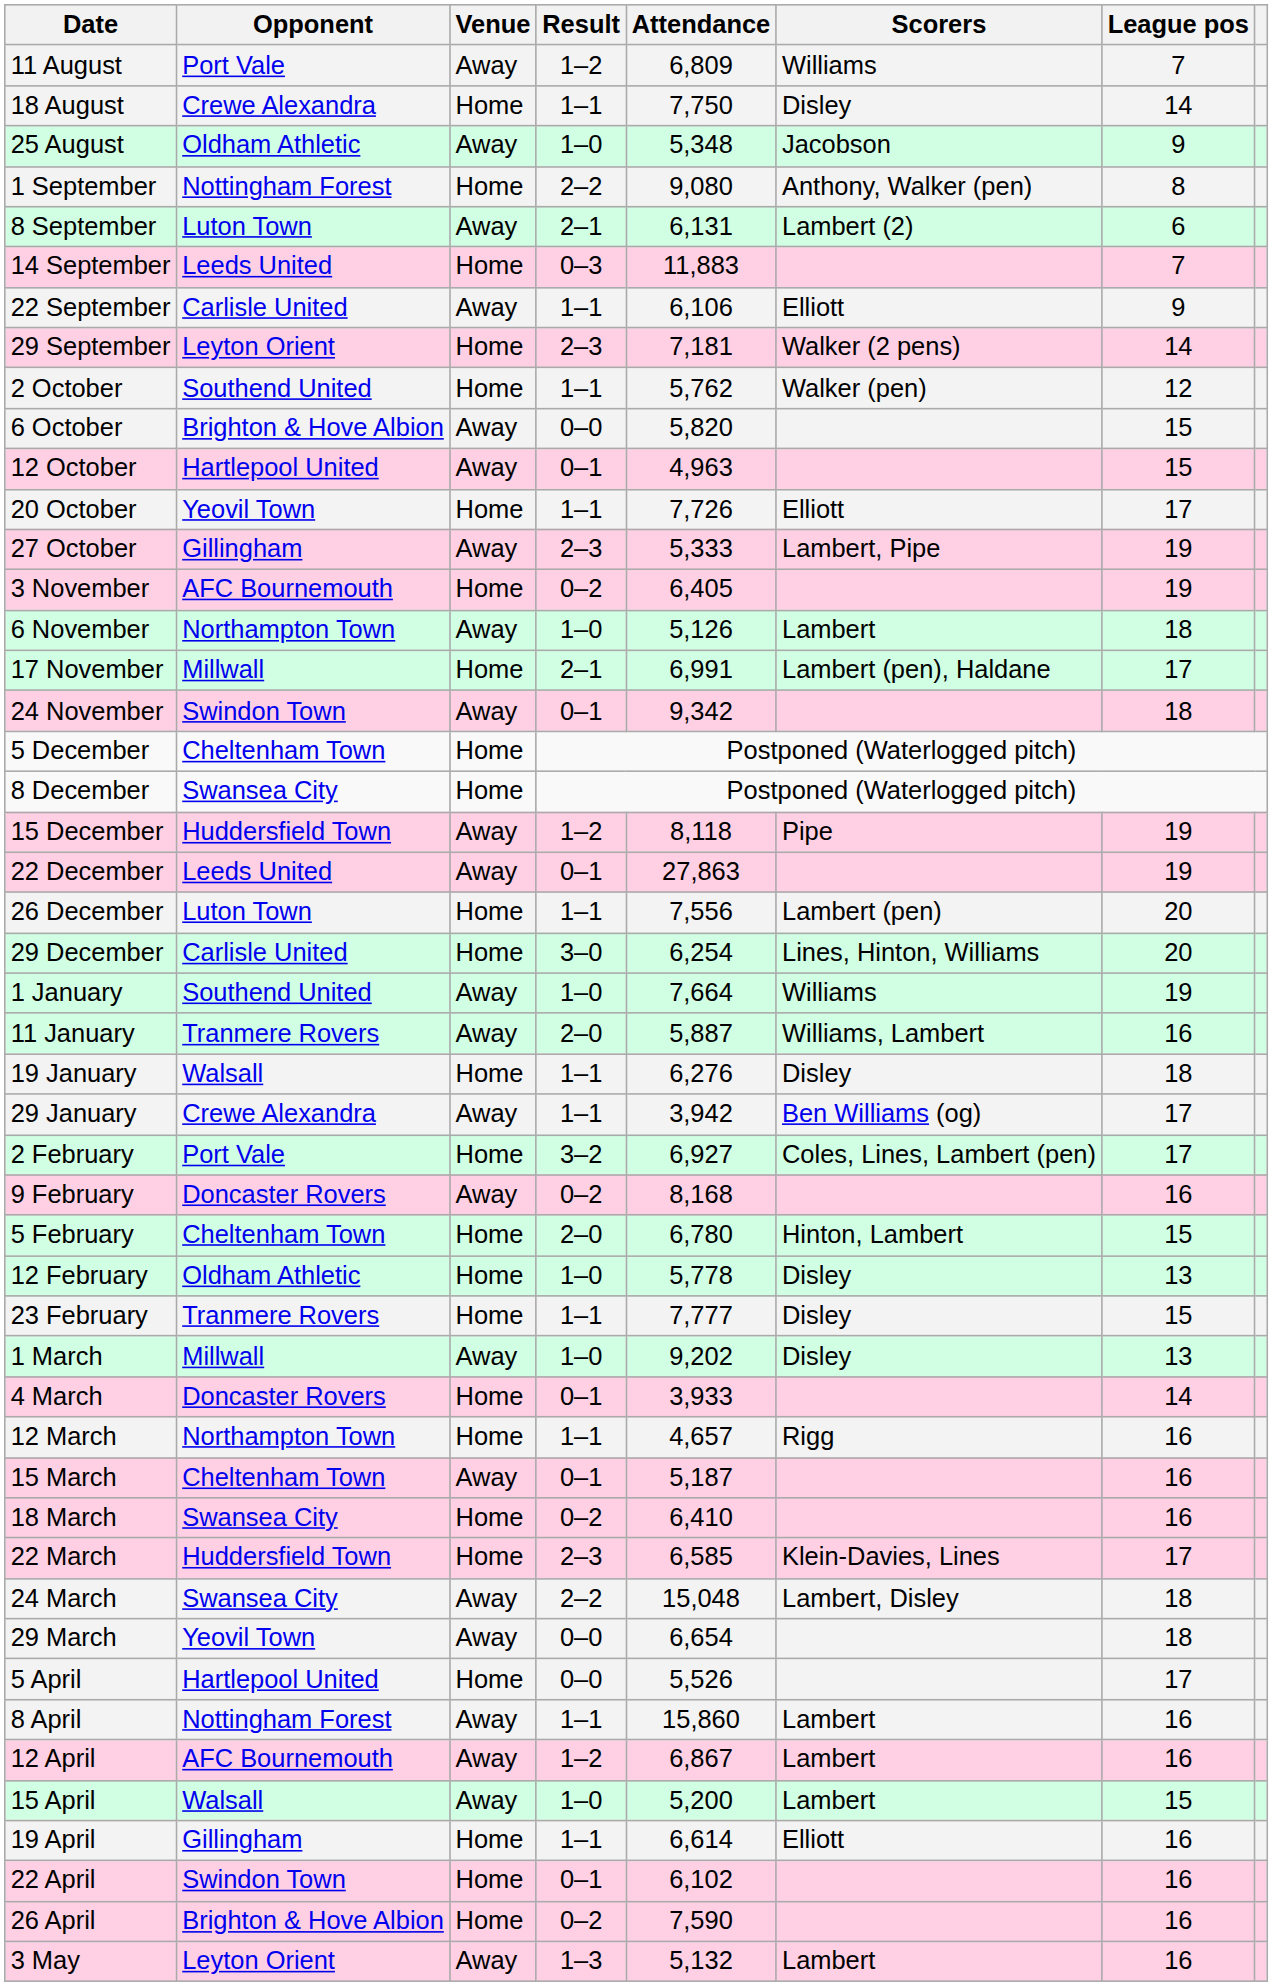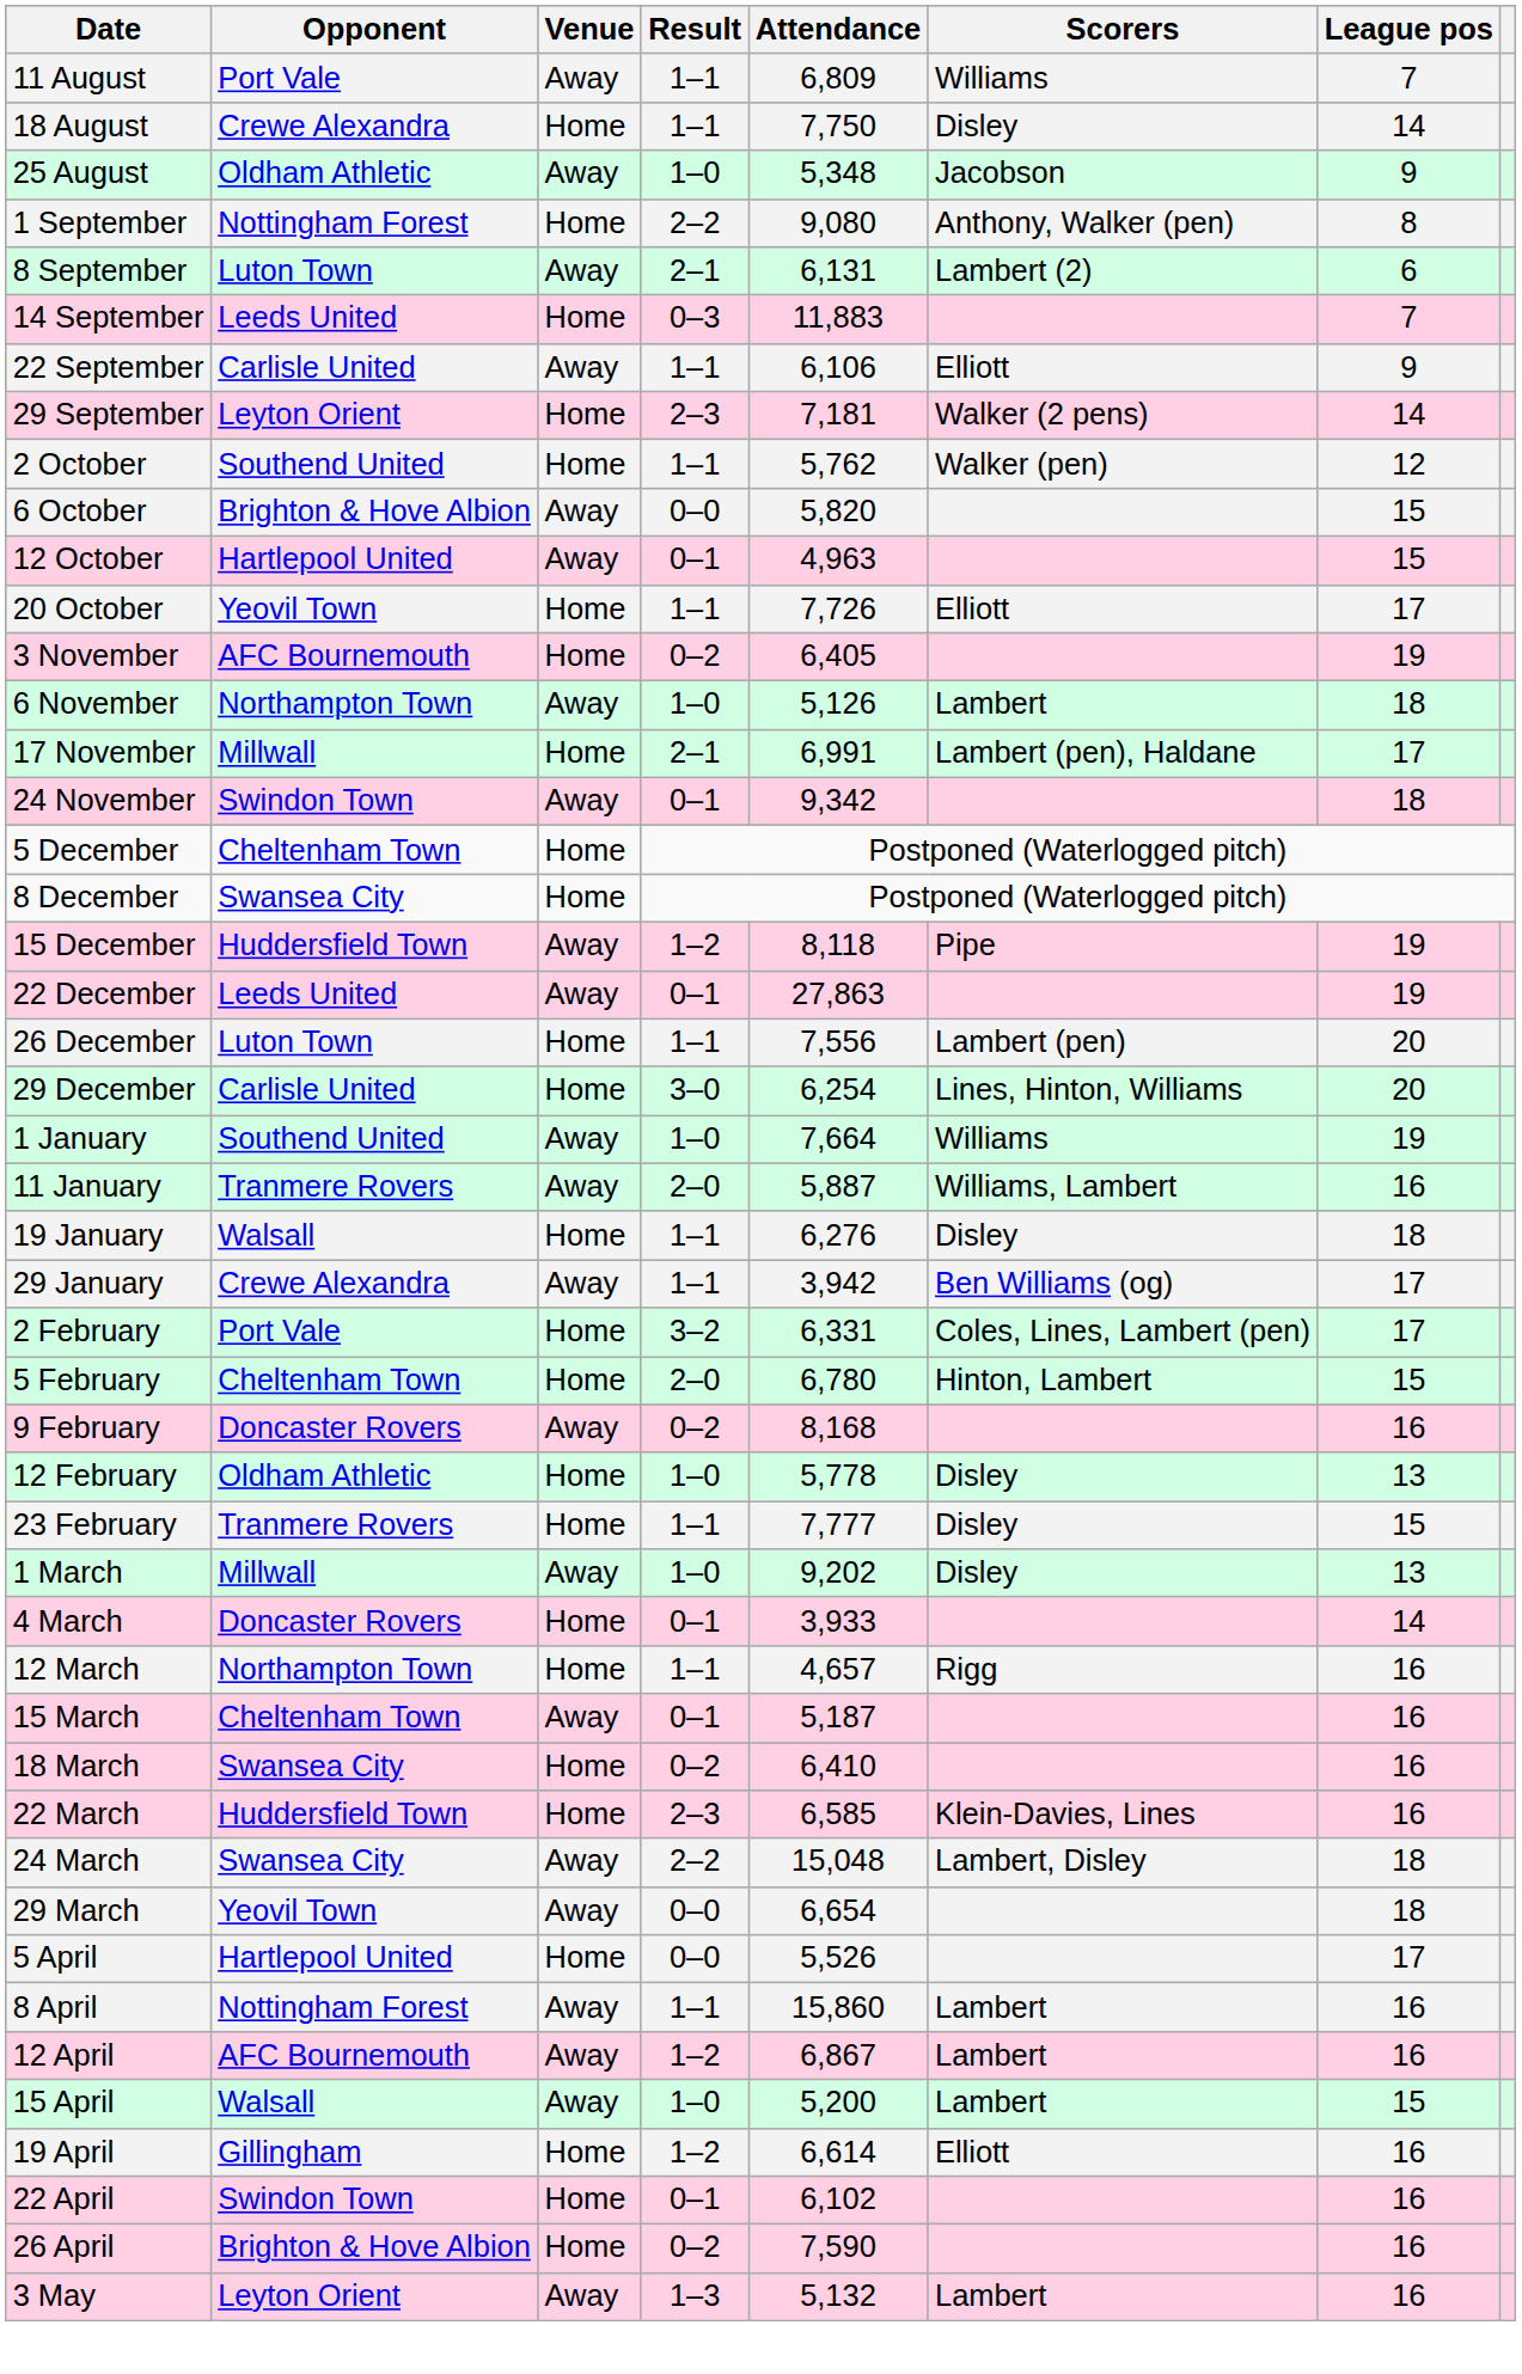 <table class="wikitable">
 <tr>
 <th>Date</th>
 <th>Opponent</th>
 <th>Venue</th>
 <th>Result</th>
 <th>Attendance</th>
 <th>Scorers</th>
 <th>League pos</th>
 <th></th>
 </tr>
 <tr style="background:#f3f3f3;">
 <td>11 August</td>
 <td><a href='#'>Port Vale</a></td>
 <td>Away</td>
-<td style="text-align:center;">1–2</td>
+<td style="text-align:center;">1–1</td>
 <td style="text-align:center;">6,809</td>
 <td>Williams</td>
 <td style="text-align:center;">7</td>
 <td></td>
 </tr>
 <tr style="background:#f3f3f3;">
 <td>18 August</td>
 <td><a href='#'>Crewe Alexandra</a></td>
 <td>Home</td>
 <td style="text-align:center;">1–1</td>
 <td style="text-align:center;">7,750</td>
 <td>Disley</td>
 <td style="text-align:center;">14</td>
 <td></td>
 </tr>
 <tr style="background:#d0ffe3;">
 <td>25 August</td>
 <td><a href='#'>Oldham Athletic</a></td>
 <td>Away</td>
 <td style="text-align:center;">1–0</td>
 <td style="text-align:center;">5,348</td>
 <td>Jacobson</td>
 <td style="text-align:center;">9</td>
 <td></td>
 </tr>
 <tr style="background:#f3f3f3;">
 <td>1 September</td>
 <td><a href='#'>Nottingham Forest</a></td>
 <td>Home</td>
 <td style="text-align:center;">2–2</td>
 <td style="text-align:center;">9,080</td>
 <td>Anthony, Walker (pen)</td>
 <td style="text-align:center;">8</td>
 <td></td>
 </tr>
 <tr style="background:#d0ffe3;">
 <td>8 September</td>
 <td><a href='#'>Luton Town</a></td>
 <td>Away</td>
 <td style="text-align:center;">2–1</td>
 <td style="text-align:center;">6,131</td>
 <td>Lambert (2)</td>
 <td style="text-align:center;">6</td>
 <td></td>
 </tr>
 <tr style="background:#ffd0e3;">
 <td>14 September</td>
 <td><a href='#'>Leeds United</a></td>
 <td>Home</td>
 <td style="text-align:center;">0–3</td>
 <td style="text-align:center;">11,883</td>
 <td></td>
 <td style="text-align:center;">7</td>
 <td></td>
 </tr>
 <tr style="background:#f3f3f3;">
 <td>22 September</td>
 <td><a href='#'>Carlisle United</a></td>
 <td>Away</td>
 <td style="text-align:center;">1–1</td>
 <td style="text-align:center;">6,106</td>
 <td>Elliott</td>
 <td style="text-align:center;">9</td>
 <td></td>
 </tr>
 <tr style="background:#ffd0e3;">
 <td>29 September</td>
 <td><a href='#'>Leyton Orient</a></td>
 <td>Home</td>
 <td style="text-align:center;">2–3</td>
 <td style="text-align:center;">7,181</td>
 <td>Walker (2 pens)</td>
 <td style="text-align:center;">14</td>
 <td></td>
 </tr>
 <tr style="background:#f3f3f3;">
 <td>2 October</td>
 <td><a href='#'>Southend United</a></td>
 <td>Home</td>
 <td style="text-align:center;">1–1</td>
 <td style="text-align:center;">5,762</td>
 <td>Walker (pen)</td>
 <td style="text-align:center;">12</td>
 <td></td>
 </tr>
 <tr style="background:#f3f3f3;">
 <td>6 October</td>
 <td><a href='#'>Brighton & Hove Albion</a></td>
 <td>Away</td>
 <td style="text-align:center;">0–0</td>
 <td style="text-align:center;">5,820</td>
 <td></td>
 <td style="text-align:center;">15</td>
 <td></td>
 </tr>
 <tr style="background:#ffd0e3;">
 <td>12 October</td>
 <td><a href='#'>Hartlepool United</a></td>
 <td>Away</td>
 <td style="text-align:center;">0–1</td>
 <td style="text-align:center;">4,963</td>
 <td></td>
 <td style="text-align:center;">15</td>
 <td></td>
 </tr>
 <tr style="background:#f3f3f3;">
 <td>20 October</td>
 <td><a href='#'>Yeovil Town</a></td>
 <td>Home</td>
 <td style="text-align:center;">1–1</td>
 <td style="text-align:center;">7,726</td>
 <td>Elliott</td>
 <td style="text-align:center;">17</td>
-<td></td>
-</tr>
-<tr style="background:#ffd0e3;">
-<td>27 October</td>
-<td><a href='#'>Gillingham</a></td>
-<td>Away</td>
-<td style="text-align:center;">2–3</td>
-<td style="text-align:center;">5,333</td>
-<td>Lambert, Pipe</td>
-<td style="text-align:center;">19</td>
 <td></td>
 </tr>
 <tr style="background:#ffd0e3;">
 <td>3 November</td>
 <td><a href='#'>AFC Bournemouth</a></td>
 <td>Home</td>
 <td style="text-align:center;">0–2</td>
 <td style="text-align:center;">6,405</td>
 <td></td>
 <td style="text-align:center;">19</td>
 <td></td>
 </tr>
 <tr style="background:#d0ffe3;">
 <td>6 November</td>
 <td><a href='#'>Northampton Town</a></td>
 <td>Away</td>
 <td style="text-align:center;">1–0</td>
 <td style="text-align:center;">5,126</td>
 <td>Lambert</td>
 <td style="text-align:center;">18</td>
 <td></td>
 </tr>
 <tr style="background:#d0ffe3;">
 <td>17 November</td>
 <td><a href='#'>Millwall</a></td>
 <td>Home</td>
 <td style="text-align:center;">2–1</td>
 <td style="text-align:center;">6,991</td>
 <td>Lambert (pen), Haldane</td>
 <td style="text-align:center;">17</td>
 <td></td>
 </tr>
 <tr style="background:#ffd0e3;">
 <td>24 November</td>
 <td><a href='#'>Swindon Town</a></td>
 <td>Away</td>
 <td style="text-align:center;">0–1</td>
 <td style="text-align:center;">9,342</td>
 <td></td>
 <td style="text-align:center;">18</td>
 <td></td>
 </tr>
 <tr>
 <td>5 December</td>
 <td><a href='#'>Cheltenham Town</a></td>
 <td>Home</td>
 <td style="text-align:center;" colspan="5">Postponed (Waterlogged pitch)</td>
 </tr>
 <tr>
 <td>8 December</td>
 <td><a href='#'>Swansea City</a></td>
 <td>Home</td>
 <td style="text-align:center;" colspan="5">Postponed (Waterlogged pitch)</td>
 </tr>
 <tr style="background:#ffd0e3;">
 <td>15 December</td>
 <td><a href='#'>Huddersfield Town</a></td>
 <td>Away</td>
 <td style="text-align:center;">1–2</td>
 <td style="text-align:center;">8,118</td>
 <td>Pipe</td>
 <td style="text-align:center;">19</td>
 <td></td>
 </tr>
 <tr style="background:#ffd0e3;">
 <td>22 December</td>
 <td><a href='#'>Leeds United</a></td>
 <td>Away</td>
 <td style="text-align:center;">0–1</td>
 <td style="text-align:center;">27,863</td>
 <td></td>
 <td style="text-align:center;">19</td>
 <td></td>
 </tr>
 <tr style="background:#f3f3f3;">
 <td>26 December</td>
 <td><a href='#'>Luton Town</a></td>
 <td>Home</td>
 <td style="text-align:center;">1–1</td>
 <td style="text-align:center;">7,556</td>
 <td>Lambert (pen)</td>
 <td style="text-align:center;">20</td>
 <td></td>
 </tr>
 <tr style="background:#d0ffe3;">
 <td>29 December</td>
 <td><a href='#'>Carlisle United</a></td>
 <td>Home</td>
 <td style="text-align:center;">3–0</td>
 <td style="text-align:center;">6,254</td>
 <td>Lines, Hinton, Williams</td>
 <td style="text-align:center;">20</td>
 <td></td>
 </tr>
 <tr style="background:#d0ffe3;">
 <td>1 January</td>
 <td><a href='#'>Southend United</a></td>
 <td>Away</td>
 <td style="text-align:center;">1–0</td>
 <td style="text-align:center;">7,664</td>
 <td>Williams</td>
 <td style="text-align:center;">19</td>
 <td></td>
 </tr>
 <tr style="background:#d0ffe3;">
 <td>11 January</td>
 <td><a href='#'>Tranmere Rovers</a></td>
 <td>Away</td>
 <td style="text-align:center;">2–0</td>
 <td style="text-align:center;">5,887</td>
 <td>Williams, Lambert</td>
 <td style="text-align:center;">16</td>
 <td></td>
 </tr>
 <tr style="background:#f3f3f3;">
 <td>19 January</td>
 <td><a href='#'>Walsall</a></td>
 <td>Home</td>
 <td style="text-align:center;">1–1</td>
 <td style="text-align:center;">6,276</td>
 <td>Disley</td>
 <td style="text-align:center;">18</td>
 <td></td>
 </tr>
 <tr style="background:#f3f3f3;">
 <td>29 January</td>
 <td><a href='#'>Crewe Alexandra</a></td>
 <td>Away</td>
 <td style="text-align:center;">1–1</td>
 <td style="text-align:center;">3,942</td>
 <td><a href='#'>Ben Williams</a> (og)</td>
 <td style="text-align:center;">17</td>
 <td></td>
 </tr>
 <tr style="background:#d0ffe3;">
 <td>2 February</td>
 <td><a href='#'>Port Vale</a></td>
 <td>Home</td>
 <td style="text-align:center;">3–2</td>
-<td style="text-align:center;">6,927</td>
+<td style="text-align:center;">6,331</td>
 <td>Coles, Lines, Lambert (pen)</td>
 <td style="text-align:center;">17</td>
+<td></td>
+</tr>
+<tr style="background:#d0ffe3;">
+<td>5 February</td>
+<td><a href='#'>Cheltenham Town</a></td>
+<td>Home</td>
+<td style="text-align:center;">2–0</td>
+<td style="text-align:center;">6,780</td>
+<td>Hinton, Lambert</td>
+<td style="text-align:center;">15</td>
 <td></td>
 </tr>
 <tr style="background:#ffd0e3;">
 <td>9 February</td>
 <td><a href='#'>Doncaster Rovers</a></td>
 <td>Away</td>
 <td style="text-align:center;">0–2</td>
 <td style="text-align:center;">8,168</td>
 <td> </td>
 <td style="text-align:center;">16</td>
-<td></td>
-</tr>
-<tr style="background:#d0ffe3;">
-<td>5 February</td>
-<td><a href='#'>Cheltenham Town</a></td>
-<td>Home</td>
-<td style="text-align:center;">2–0</td>
-<td style="text-align:center;">6,780</td>
-<td>Hinton, Lambert</td>
-<td style="text-align:center;">15</td>
 <td></td>
 </tr>
 <tr style="background:#d0ffe3;">
 <td>12 February</td>
 <td><a href='#'>Oldham Athletic</a></td>
 <td>Home</td>
 <td style="text-align:center;">1–0</td>
 <td style="text-align:center;">5,778</td>
 <td>Disley</td>
 <td style="text-align:center;">13</td>
 <td></td>
 </tr>
 <tr style="background:#f3f3f3;">
 <td>23 February</td>
 <td><a href='#'>Tranmere Rovers</a></td>
 <td>Home</td>
 <td style="text-align:center;">1–1</td>
 <td style="text-align:center;">7,777</td>
 <td>Disley</td>
 <td style="text-align:center;">15</td>
 <td></td>
 </tr>
 <tr style="background:#d0ffe3;">
 <td>1 March</td>
 <td><a href='#'>Millwall</a></td>
 <td>Away</td>
 <td style="text-align:center;">1–0</td>
 <td style="text-align:center;">9,202</td>
 <td>Disley</td>
 <td style="text-align:center;">13</td>
 <td></td>
 </tr>
 <tr style="background:#ffd0e3;">
 <td>4 March</td>
 <td><a href='#'>Doncaster Rovers</a></td>
 <td>Home</td>
 <td style="text-align:center;">0–1</td>
 <td style="text-align:center;">3,933</td>
 <td> </td>
 <td style="text-align:center;">14</td>
 <td></td>
 </tr>
 <tr style="background:#f3f3f3;">
 <td>12 March</td>
 <td><a href='#'>Northampton Town</a></td>
 <td>Home</td>
 <td style="text-align:center;">1–1</td>
 <td style="text-align:center;">4,657</td>
 <td>Rigg</td>
 <td style="text-align:center;">16</td>
 <td></td>
 </tr>
 <tr style="background:#ffd0e3;">
 <td>15 March</td>
 <td><a href='#'>Cheltenham Town</a></td>
 <td>Away</td>
 <td style="text-align:center;">0–1</td>
 <td style="text-align:center;">5,187</td>
 <td></td>
 <td style="text-align:center;">16</td>
 <td></td>
 </tr>
 <tr style="background:#ffd0e3;">
 <td>18 March</td>
 <td><a href='#'>Swansea City</a></td>
 <td>Home</td>
 <td style="text-align:center;">0–2</td>
 <td style="text-align:center;">6,410</td>
 <td></td>
 <td style="text-align:center;">16</td>
 <td></td>
 </tr>
 <tr style="background:#ffd0e3;">
 <td>22 March</td>
 <td><a href='#'>Huddersfield Town</a></td>
 <td>Home</td>
 <td style="text-align:center;">2–3</td>
 <td style="text-align:center;">6,585</td>
 <td>Klein-Davies, Lines</td>
-<td style="text-align:center;">17</td>
+<td style="text-align:center;">16</td>
 <td></td>
 </tr>
 <tr style="background:#f3f3f3;">
 <td>24 March</td>
 <td><a href='#'>Swansea City</a></td>
 <td>Away</td>
 <td style="text-align:center;">2–2</td>
 <td style="text-align:center;">15,048</td>
 <td>Lambert, Disley</td>
 <td style="text-align:center;">18</td>
 <td></td>
 </tr>
 <tr style="background:#f3f3f3;">
 <td>29 March</td>
 <td><a href='#'>Yeovil Town</a></td>
 <td>Away</td>
 <td style="text-align:center;">0–0</td>
 <td style="text-align:center;">6,654</td>
 <td></td>
 <td style="text-align:center;">18</td>
 <td></td>
 </tr>
 <tr style="background:#f3f3f3;">
 <td>5 April</td>
 <td><a href='#'>Hartlepool United</a></td>
 <td>Home</td>
 <td style="text-align:center;">0–0</td>
 <td style="text-align:center;">5,526</td>
 <td></td>
 <td style="text-align:center;">17</td>
 <td></td>
 </tr>
 <tr style="background:#f3f3f3;">
 <td>8 April</td>
 <td><a href='#'>Nottingham Forest</a></td>
 <td>Away</td>
 <td style="text-align:center;">1–1</td>
 <td style="text-align:center;">15,860</td>
 <td>Lambert</td>
 <td style="text-align:center;">16</td>
 <td></td>
 </tr>
 <tr style="background:#ffd0e3;">
 <td>12 April</td>
 <td><a href='#'>AFC Bournemouth</a></td>
 <td>Away</td>
 <td style="text-align:center;">1–2</td>
 <td style="text-align:center;">6,867</td>
 <td>Lambert</td>
 <td style="text-align:center;">16</td>
 <td></td>
 </tr>
 <tr style="background:#d0ffe3;">
 <td>15 April</td>
 <td><a href='#'>Walsall</a></td>
 <td>Away</td>
 <td style="text-align:center;">1–0</td>
 <td style="text-align:center;">5,200</td>
 <td>Lambert</td>
 <td style="text-align:center;">15</td>
 <td></td>
 </tr>
 <tr style="background:#f3f3f3;">
 <td>19 April</td>
 <td><a href='#'>Gillingham</a></td>
 <td>Home</td>
-<td style="text-align:center;">1–1</td>
+<td style="text-align:center;">1–2</td>
 <td style="text-align:center;">6,614</td>
 <td>Elliott</td>
 <td style="text-align:center;">16</td>
 <td></td>
 </tr>
 <tr style="background:#ffd0e3;">
 <td>22 April</td>
 <td><a href='#'>Swindon Town</a></td>
 <td>Home</td>
 <td style="text-align:center;">0–1</td>
 <td style="text-align:center;">6,102</td>
 <td></td>
 <td style="text-align:center;">16</td>
 <td></td>
 </tr>
 <tr style="background:#ffd0e3;">
 <td>26 April</td>
 <td><a href='#'>Brighton & Hove Albion</a></td>
 <td>Home</td>
 <td style="text-align:center;">0–2</td>
 <td style="text-align:center;">7,590</td>
 <td></td>
 <td style="text-align:center;">16</td>
 <td></td>
 </tr>
 <tr style="background:#ffd0e3;">
 <td>3 May</td>
 <td><a href='#'>Leyton Orient</a></td>
 <td>Away</td>
 <td style="text-align:center;">1–3</td>
 <td style="text-align:center;">5,132</td>
 <td>Lambert</td>
 <td style="text-align:center;">16</td>
 <td></td>
 </tr>
 </table>
